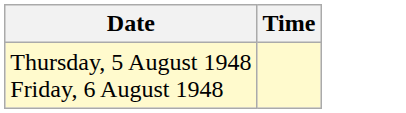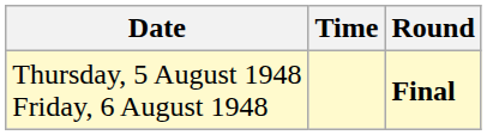 <table class="wikitable">
 <tr>
 <th>Date</th>
 <th>Time</th>
+<th>Round</th>
 </tr>
 <tr style=background:lemonchiffon>
 <td>Thursday, 5 August 1948<br>Friday, 6 August 1948</td>
 <td></td>
+<td><strong>Final</strong></td>
 </tr>
 </table>
